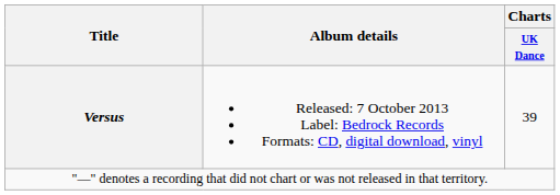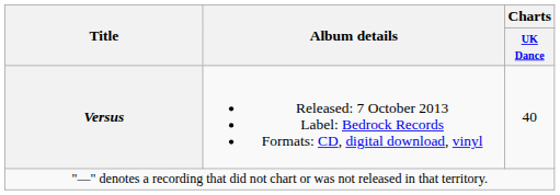 <table class="wikitable plainrowheaders" style="text-align:center;">
 <tr>
 <th scope="col" rowspan="2" style="width:13em;">Title</th>
 <th scope="col" rowspan="2" style="width:20em;">Album details</th>
 <th scope="col" colspan="1">Charts</th>
 </tr>
 <tr>
 <th scope="col" style="width:2.5em;font-size:90%;"><small><a href='#'>UK<br>Dance</a></small><br></th>
 </tr>
 <tr>
 <th scope="row"><em>Versus</em><br></th>
 <td><br><ul><li>Released: 7 October 2013</li><li>Label: <a href='#'>Bedrock Records</a></li><li>Formats: <a href='#'>CD</a>, <a href='#'>digital download</a>, <a href='#'>vinyl</a></li></ul></td>
-<td>39</td>
+<td>40</td>
 </tr>
 <tr>
 <td colspan="12" style="font-size:90%">"—" denotes a recording that did not chart or was not released in that territory.</td>
 </tr>
 </table>
